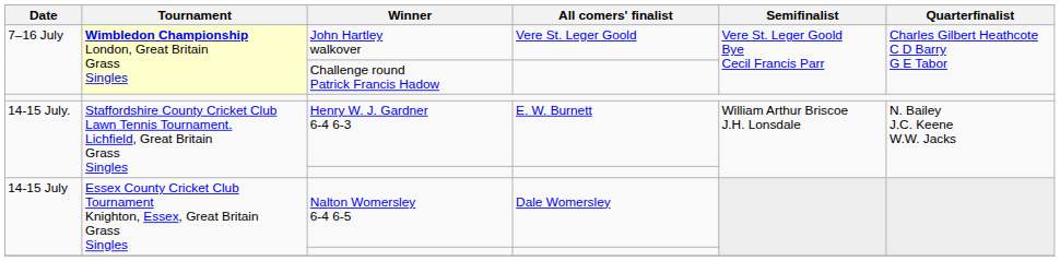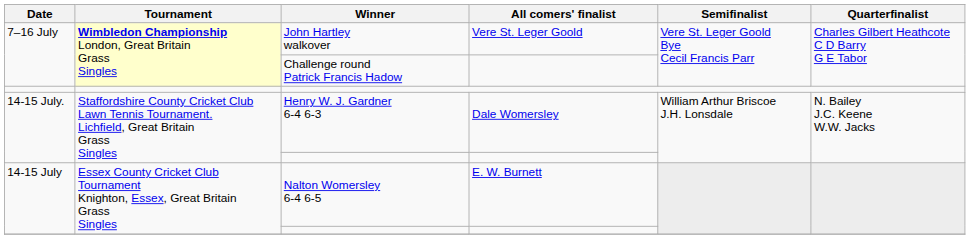 <table class="wikitable" style="font-size:85%;">
 <tr>
 <th width="75">Date</th>
 <th width="230">Tournament</th>
 <th width="210">Winner</th>
 <th width="210">All comers' finalist</th>
 <th width="170">Semifinalist</th>
 <th width="170">Quarterfinalist</th>
 </tr>
 <tr valign=top>
 <td rowspan=2>7–16 July</td>
 <td style="background:#ffc;" rowspan=2><strong><a href='#'>Wimbledon Championship</a></strong><br>London, Great Britain<br>Grass<br><a href='#'>Singles</a></td>
 <td> <a href='#'>John Hartley</a><br>walkover</td>
 <td> <a href='#'>Vere St. Leger Goold</a></td>
 <td rowspan=2> <a href='#'>Vere St. Leger Goold</a><br><a href='#'>Bye</a> <br>  <a href='#'>Cecil Francis Parr</a> <br></td>
 <td rowspan=2> <a href='#'>Charles Gilbert Heathcote</a><br> <a href='#'>C D Barry</a><br> <a href='#'>G E Tabor</a></td>
 </tr>
 <tr valign=top>
 <td>Challenge round<br> <a href='#'>Patrick Francis Hadow</a> <br></td>
 <td></td>
 </tr>
 <tr valign=top>
 <td></td>
 <td></td>
 </tr>
 <tr valign=top>
 <td rowspan=2>14-15 July.</td>
 <td rowspan=2><a href='#'>Staffordshire County Cricket Club Lawn Tennis Tournament.</a><br><a href='#'>Lichfield</a>, Great Britain<br>Grass<br><a href='#'>Singles</a></td>
 <td> <a href='#'>Henry W. J. Gardner</a> <br>6-4 6-3</td>
-<td> <a href='#'>E. W. Burnett</a></td>
+<td><br><a href='#'>Dale Womersley</a></td>
 <td rowspan=2> William Arthur Briscoe<br> J.H. Lonsdale</td>
 <td rowspan=2> N. Bailey<br> J.C. Keene<br>  W.W. Jacks</td>
 </tr>
 <tr valign=top>
 <td></td>
 <td></td>
 </tr>
 <tr valign=top>
 <td rowspan=2>14-15 July</td>
 <td rowspan=2><a href='#'>Essex County Cricket Club Tournament</a> <br>Knighton, <a href='#'>Essex</a>, Great Britain<br>Grass<br><a href='#'>Singles</a></td>
 <td><br> <a href='#'>Nalton Womersley</a><br>6-4 6-5</td>
-<td><br><a href='#'>Dale Womersley</a></td>
+<td> <a href='#'>E. W. Burnett</a></td>
 <td style="background:#ededed;" rowspan=2></td>
 <td style="background:#ededed;" rowspan=2></td>
 </tr>
 <tr valign=top>
 <td></td>
 <td></td>
 </tr>
 <tr valign=top>
 </tr>
 </table>
